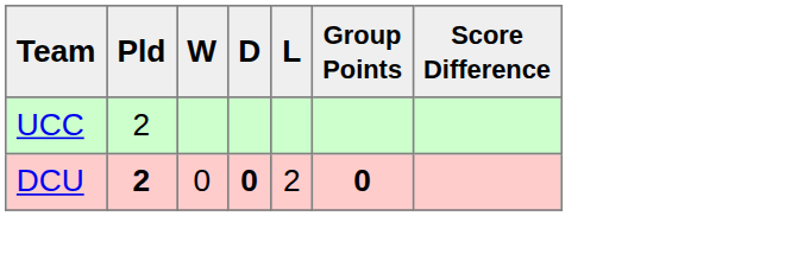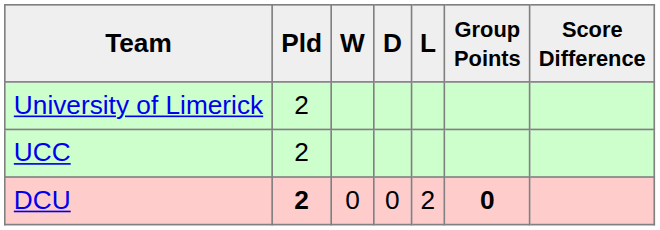 <table style=border-collapse:collapse border=1 cellspacing=0 cellpadding=5>
 <tr align=center bgcolor=#efefef>
 <th>Team</th>
 <th>Pld</th>
 <th>W</th>
 <th>D</th>
 <th>L</th>
 <th><small>Group<br>Points</small></th>
 <th><small>Score<br>Difference</small></th>
+</tr>
+<tr align=center style="background:#cfc;">
+<td style="text-align:left;"><a href='#'>University of Limerick</a></td>
+<td>2</td>
+<td></td>
+<td></td>
+<td></td>
+<td></td>
+<td></td>
 </tr>
 <tr align=center style="background:#cfc;">
 <td style="text-align:left;"><a href='#'>UCC</a></td>
 <td>2</td>
 <td></td>
 <td></td>
 <td></td>
 <td></td>
 <td></td>
 </tr>
 <tr align=center style="background:#ffcccc;">
 <td style="text-align:left;"><a href='#'>DCU</a></td>
 <td><strong>2</strong></td>
 <td>0</td>
-<td><strong>0</strong></td>
+<td>0</td>
 <td>2</td>
 <td><strong>0</strong></td>
 <td></td>
 </tr>
 </table>
